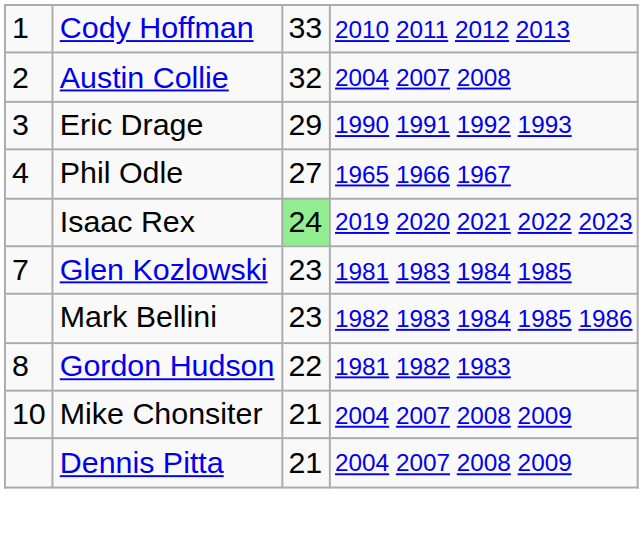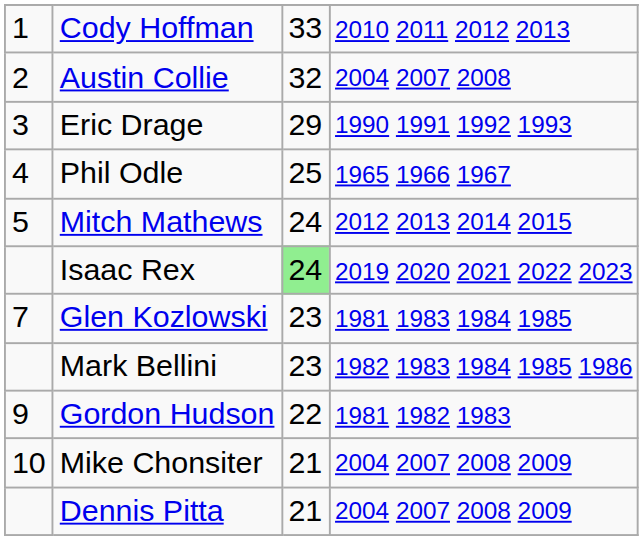 <table class="wikitable">
 <tr>
 </tr>
 <tr>
 <td>1</td>
 <td><a href='#'>Cody Hoffman</a></td>
 <td>33</td>
 <td style="font-size:80%;"><a href='#'>2010</a> <a href='#'>2011</a> <a href='#'>2012</a> <a href='#'>2013</a></td>
 </tr>
 <tr>
 <td>2</td>
 <td><a href='#'>Austin Collie</a></td>
 <td>32</td>
 <td style="font-size:80%;"><a href='#'>2004</a> <a href='#'>2007</a> <a href='#'>2008</a></td>
 </tr>
 <tr>
 <td>3</td>
 <td>Eric Drage</td>
 <td>29</td>
 <td style="font-size:80%;"><a href='#'>1990</a> <a href='#'>1991</a> <a href='#'>1992</a> <a href='#'>1993</a></td>
 </tr>
 <tr>
 <td>4</td>
 <td>Phil Odle</td>
-<td>27</td>
+<td>25</td>
 <td style="font-size:80%;"><a href='#'>1965</a> <a href='#'>1966</a> <a href='#'>1967</a></td>
+</tr>
+<tr>
+<td>5</td>
+<td><a href='#'>Mitch Mathews</a></td>
+<td>24</td>
+<td style="font-size:80%;"><a href='#'>2012</a> <a href='#'>2013</a> <a href='#'>2014</a> <a href='#'>2015</a></td>
 </tr>
 <tr>
 <td></td>
 <td>Isaac Rex</td>
 <td style="background: lightgreen;">24</td>
 <td style="font-size:80%;"><a href='#'>2019</a> <a href='#'>2020</a> <a href='#'>2021</a> <a href='#'>2022</a> <a href='#'>2023</a></td>
 </tr>
 <tr>
 <td>7</td>
 <td><a href='#'>Glen Kozlowski</a></td>
 <td>23</td>
 <td style="font-size:80%;"><a href='#'>1981</a> <a href='#'>1983</a> <a href='#'>1984</a> <a href='#'>1985</a></td>
 </tr>
 <tr>
 <td></td>
 <td>Mark Bellini</td>
 <td>23</td>
 <td style="font-size:80%;"><a href='#'>1982</a> <a href='#'>1983</a> <a href='#'>1984</a> <a href='#'>1985</a> <a href='#'>1986</a></td>
 </tr>
 <tr>
-<td>8</td>
+<td>9</td>
 <td><a href='#'>Gordon Hudson</a></td>
 <td>22</td>
 <td style="font-size:80%;"><a href='#'>1981</a> <a href='#'>1982</a> <a href='#'>1983</a></td>
 </tr>
 <tr>
 <td>10</td>
 <td>Mike Chonsiter</td>
 <td>21</td>
 <td style="font-size:80%;"><a href='#'>2004</a> <a href='#'>2007</a> <a href='#'>2008</a> <a href='#'>2009</a></td>
 </tr>
 <tr>
 <td></td>
 <td><a href='#'>Dennis Pitta</a></td>
 <td>21</td>
 <td style="font-size:80%;"><a href='#'>2004</a> <a href='#'>2007</a> <a href='#'>2008</a> <a href='#'>2009</a></td>
 </tr>
 </table>
